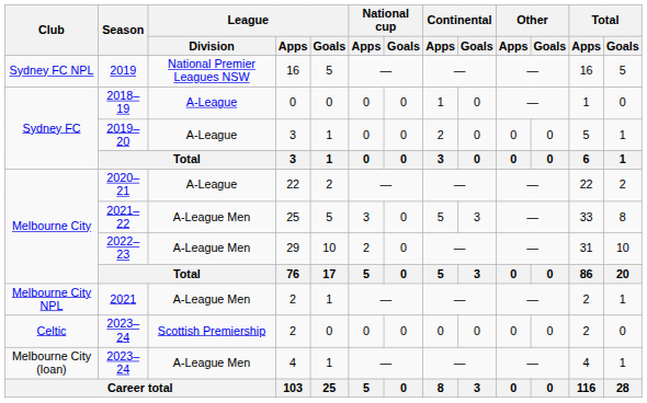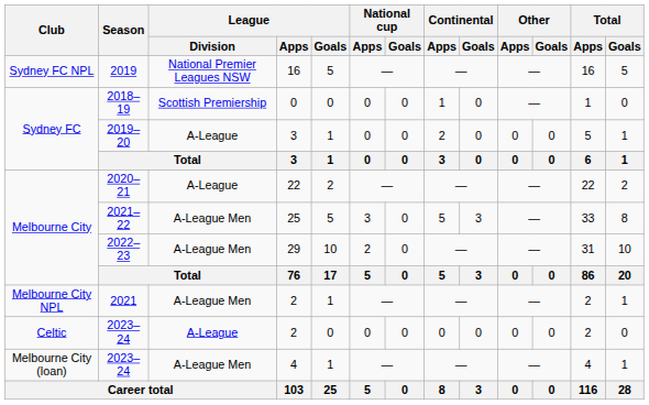 <table class="wikitable" style="text-align:center">
 <tr>
 <th rowspan="2">Club</th>
 <th rowspan="2">Season</th>
 <th colspan="3">League</th>
 <th colspan="2">National cup</th>
 <th colspan="2">Continental</th>
 <th colspan="2">Other</th>
 <th colspan="2">Total</th>
 </tr>
 <tr>
 <th>Division</th>
 <th>Apps</th>
 <th>Goals</th>
 <th>Apps</th>
 <th>Goals</th>
 <th>Apps</th>
 <th>Goals</th>
 <th>Apps</th>
 <th>Goals</th>
 <th>Apps</th>
 <th>Goals</th>
 </tr>
 <tr>
 <td><a href='#'>Sydney FC NPL</a></td>
 <td><a href='#'>2019</a></td>
 <td><a href='#'>National Premier Leagues NSW</a></td>
 <td>16</td>
 <td>5</td>
 <td colspan=2>—</td>
 <td colspan=2>—</td>
 <td colspan=2>—</td>
 <td>16</td>
 <td>5</td>
 </tr>
 <tr>
 <td rowspan="3"><a href='#'>Sydney FC</a></td>
 <td><a href='#'>2018–19</a></td>
-<td rowspan="1"><a href='#'>A-League</a></td>
+<td><a href='#'>Scottish Premiership</a></td>
 <td>0</td>
 <td>0</td>
 <td>0</td>
 <td>0</td>
 <td>1</td>
 <td>0</td>
 <td colspan=2>—</td>
 <td>1</td>
 <td>0</td>
 </tr>
 <tr>
 <td><a href='#'>2019–20</a></td>
 <td>A-League</td>
 <td>3</td>
 <td>1</td>
 <td>0</td>
 <td>0</td>
 <td>2</td>
 <td>0</td>
 <td>0</td>
 <td>0</td>
 <td>5</td>
 <td>1</td>
 </tr>
 <tr>
 <th colspan="2">Total</th>
 <th>3</th>
 <th>1</th>
 <th>0</th>
 <th>0</th>
 <th>3</th>
 <th>0</th>
 <th>0</th>
 <th>0</th>
 <th>6</th>
 <th>1</th>
 </tr>
 <tr>
 <td rowspan=4><a href='#'>Melbourne City</a></td>
 <td><a href='#'>2020–21</a></td>
 <td>A-League</td>
 <td>22</td>
 <td>2</td>
 <td colspan="2">—</td>
 <td colspan="2">—</td>
 <td colspan="2">—</td>
 <td>22</td>
 <td>2</td>
 </tr>
 <tr>
 <td><a href='#'>2021–22</a></td>
 <td>A-League Men</td>
 <td>25</td>
 <td>5</td>
 <td>3</td>
 <td>0</td>
 <td>5</td>
 <td>3</td>
 <td colspan=2>—</td>
 <td>33</td>
 <td>8</td>
 </tr>
 <tr>
 <td><a href='#'>2022–23</a></td>
 <td>A-League Men</td>
 <td>29</td>
 <td>10</td>
 <td>2</td>
 <td>0</td>
 <td colspan=2>—</td>
 <td colspan=2>—</td>
 <td>31</td>
 <td>10</td>
 </tr>
 <tr>
 <th colspan=2>Total</th>
 <th>76</th>
 <th>17</th>
 <th>5</th>
 <th>0</th>
 <th>5</th>
 <th>3</th>
 <th>0</th>
 <th>0</th>
 <th>86</th>
 <th>20</th>
 </tr>
 <tr>
 <td><a href='#'>Melbourne City NPL</a></td>
 <td><a href='#'>2021</a></td>
 <td>A-League Men</td>
 <td>2</td>
 <td>1</td>
 <td colspan=2>—</td>
 <td colspan=2>—</td>
 <td colspan=2>—</td>
 <td>2</td>
 <td>1</td>
 </tr>
 <tr>
 <td><a href='#'>Celtic</a></td>
 <td><a href='#'>2023–24</a></td>
-<td><a href='#'>Scottish Premiership</a></td>
+<td rowspan="1"><a href='#'>A-League</a></td>
 <td>2</td>
 <td>0</td>
 <td>0</td>
 <td>0</td>
 <td>0</td>
 <td>0</td>
 <td>0</td>
 <td>0</td>
 <td>2</td>
 <td>0</td>
 </tr>
 <tr>
 <td>Melbourne City (loan)</td>
 <td><a href='#'>2023–24</a></td>
 <td>A-League Men</td>
 <td>4</td>
 <td>1</td>
 <td colspan=2>—</td>
 <td colspan=2>—</td>
 <td colspan=2>—</td>
 <td>4</td>
 <td>1</td>
 </tr>
 <tr>
 <th colspan="3">Career total</th>
 <th>103</th>
 <th>25</th>
 <th>5</th>
 <th>0</th>
 <th>8</th>
 <th>3</th>
 <th>0</th>
 <th>0</th>
 <th>116</th>
 <th>28</th>
 </tr>
 </table>
